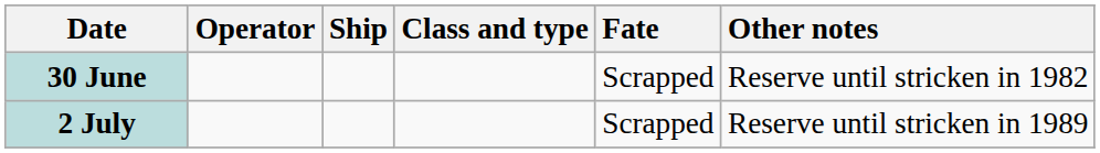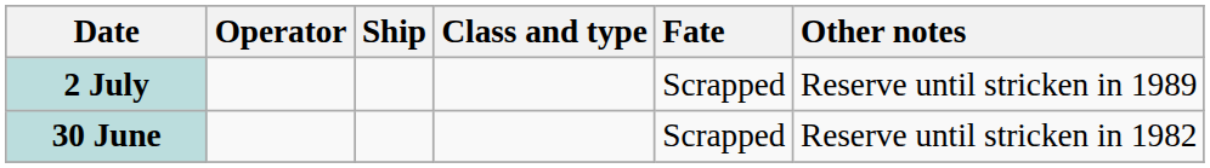 <table class="wikitable">
 <tr>
 <th width="90">Date</th>
 <th style="text-align: left;">Operator</th>
 <th style="text-align: left;">Ship</th>
 <th style="text-align: left;">Class and type</th>
 <th style="text-align: left;">Fate</th>
 <th style="text-align: left;">Other notes</th>
 </tr>
 <tr>
+<th style="background: #bbdddd;">2 July</th>
+<td></td>
+<td><strong></strong></td>
+<td></td>
+<td>Scrapped</td>
+<td>Reserve until stricken in 1989</td>
+</tr>
+<tr>
 <th style="background: #bbdddd;">30 June</th>
 <td></td>
 <td><strong></strong></td>
 <td></td>
 <td>Scrapped</td>
 <td>Reserve until stricken in 1982</td>
 </tr>
-<tr>
-<th style="background: #bbdddd;">2 July</th>
-<td></td>
-<td><strong></strong></td>
-<td></td>
-<td>Scrapped</td>
-<td>Reserve until stricken in 1989</td>
-</tr>
 </table>
